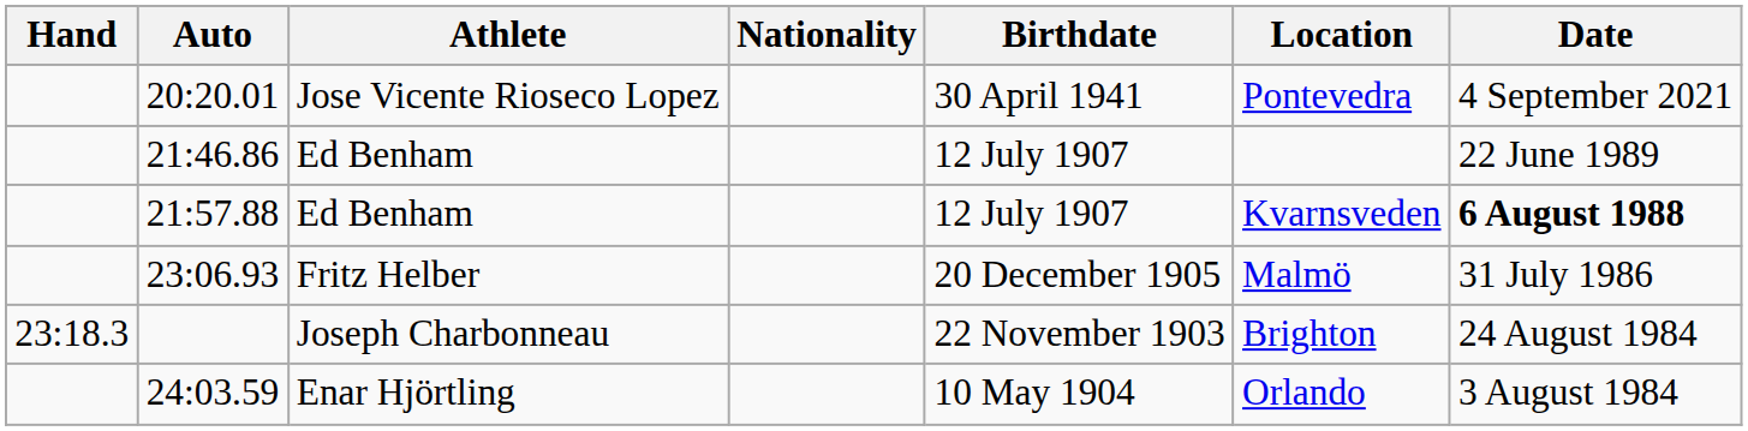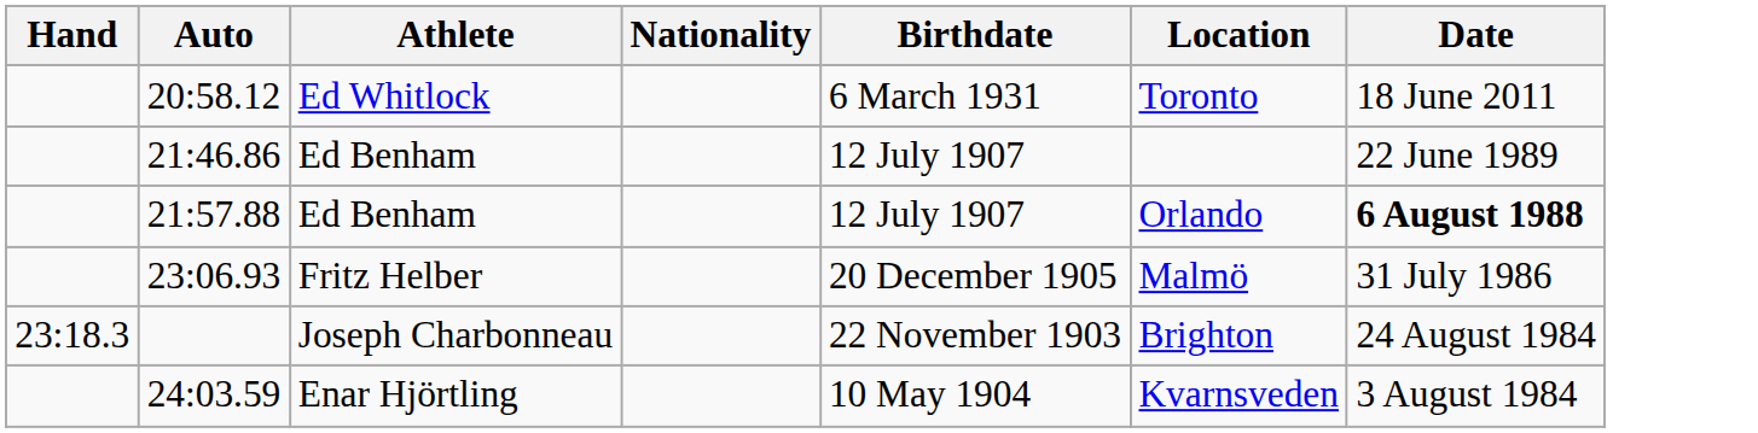 <table class="wikitable">
 <tr>
 <th>Hand</th>
 <th>Auto</th>
 <th>Athlete</th>
 <th>Nationality</th>
 <th>Birthdate</th>
 <th>Location</th>
 <th>Date</th>
 </tr>
 <tr>
 <td></td>
-<td>20:20.01</td>
-<td>Jose Vicente Rioseco Lopez</td>
+<td>20:58.12</td>
+<td><a href='#'>Ed Whitlock</a></td>
 <td></td>
-<td>30 April 1941</td>
-<td><a href='#'>Pontevedra</a></td>
-<td>4 September 2021</td>
+<td>6 March 1931</td>
+<td><a href='#'>Toronto</a></td>
+<td>18 June 2011</td>
 </tr>
 <tr>
 <td></td>
 <td>21:46.86</td>
 <td>Ed Benham</td>
 <td></td>
 <td>12 July 1907</td>
 <td></td>
 <td>22 June 1989</td>
 </tr>
 <tr>
 <td></td>
 <td>21:57.88</td>
 <td>Ed Benham</td>
 <td></td>
 <td>12 July 1907</td>
-<td><a href='#'>Kvarnsveden</a></td>
+<td><a href='#'>Orlando</a></td>
 <td><strong>6 August 1988</strong></td>
 </tr>
 <tr>
 <td></td>
 <td>23:06.93</td>
 <td>Fritz Helber</td>
 <td></td>
 <td>20 December 1905</td>
 <td><a href='#'>Malmö</a></td>
 <td>31 July 1986</td>
 </tr>
 <tr>
 <td>23:18.3</td>
 <td></td>
 <td>Joseph Charbonneau</td>
 <td></td>
 <td>22 November 1903</td>
 <td><a href='#'>Brighton</a></td>
 <td>24 August 1984</td>
 </tr>
 <tr>
 <td></td>
 <td>24:03.59</td>
 <td>Enar Hjörtling</td>
 <td></td>
 <td>10 May 1904</td>
-<td><a href='#'>Orlando</a></td>
+<td><a href='#'>Kvarnsveden</a></td>
 <td>3 August 1984</td>
 </tr>
 </table>
